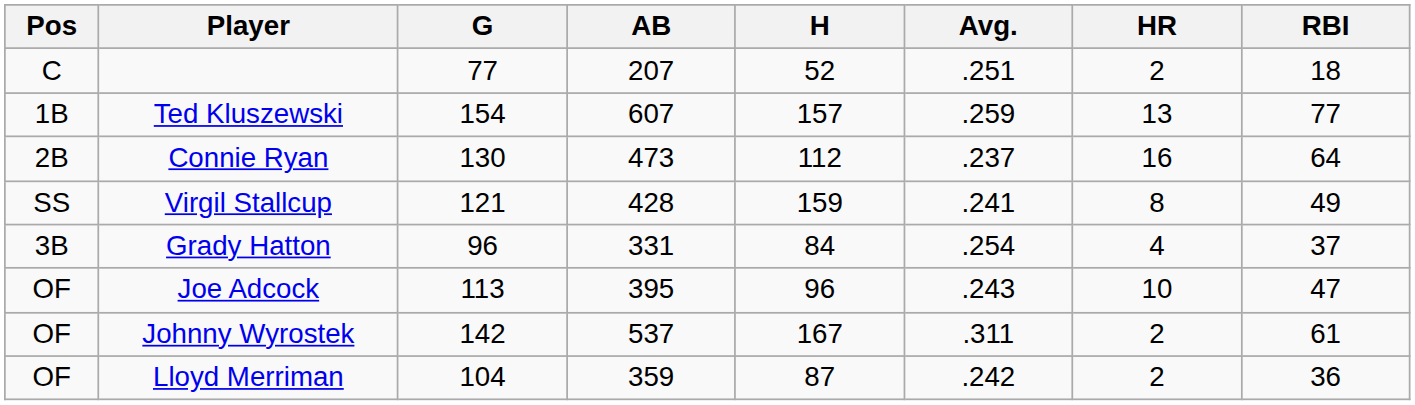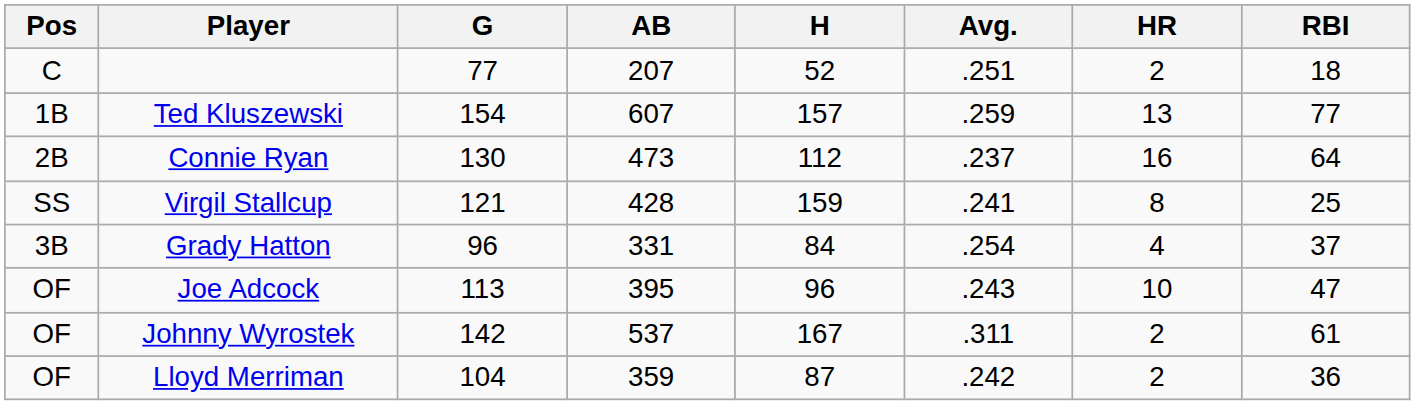 <table class="wikitable sortable">
 <tr>
 <th bgcolor="#DDDDFF" width="5%">Pos</th>
 <th bgcolor="#DDDDFF" width="16%">Player</th>
 <th bgcolor="#DDDDFF" width="9%">G</th>
 <th bgcolor="#DDDDFF" width="9%">AB</th>
 <th bgcolor="#DDDDFF" width="9%">H</th>
 <th bgcolor="#DDDDFF" width="9%">Avg.</th>
 <th bgcolor="#DDDDFF" width="9%">HR</th>
 <th bgcolor="#DDDDFF" width="9%">RBI</th>
 </tr>
 <tr align="center">
 <td>C</td>
 <td></td>
 <td>77</td>
 <td>207</td>
 <td>52</td>
 <td>.251</td>
 <td>2</td>
 <td>18</td>
 </tr>
 <tr align="center">
 <td>1B</td>
 <td><a href='#'>Ted Kluszewski</a></td>
 <td>154</td>
 <td>607</td>
 <td>157</td>
 <td>.259</td>
 <td>13</td>
 <td>77</td>
 </tr>
 <tr align="center">
 <td>2B</td>
 <td><a href='#'>Connie Ryan</a></td>
 <td>130</td>
 <td>473</td>
 <td>112</td>
 <td>.237</td>
 <td>16</td>
 <td>64</td>
 </tr>
 <tr align="center">
 <td>SS</td>
 <td><a href='#'>Virgil Stallcup</a></td>
 <td>121</td>
 <td>428</td>
 <td>159</td>
 <td>.241</td>
 <td>8</td>
-<td>49</td>
+<td>25</td>
 </tr>
 <tr align="center">
 <td>3B</td>
 <td><a href='#'>Grady Hatton</a></td>
 <td>96</td>
 <td>331</td>
 <td>84</td>
 <td>.254</td>
 <td>4</td>
 <td>37</td>
 </tr>
 <tr align="center">
 <td>OF</td>
 <td><a href='#'>Joe Adcock</a></td>
 <td>113</td>
 <td>395</td>
 <td>96</td>
 <td>.243</td>
 <td>10</td>
 <td>47</td>
 </tr>
 <tr align="center">
 <td>OF</td>
 <td><a href='#'>Johnny Wyrostek</a></td>
 <td>142</td>
 <td>537</td>
 <td>167</td>
 <td>.311</td>
 <td>2</td>
 <td>61</td>
 </tr>
 <tr align="center">
 <td>OF</td>
 <td><a href='#'>Lloyd Merriman</a></td>
 <td>104</td>
 <td>359</td>
 <td>87</td>
 <td>.242</td>
 <td>2</td>
 <td>36</td>
 </tr>
 </table>
